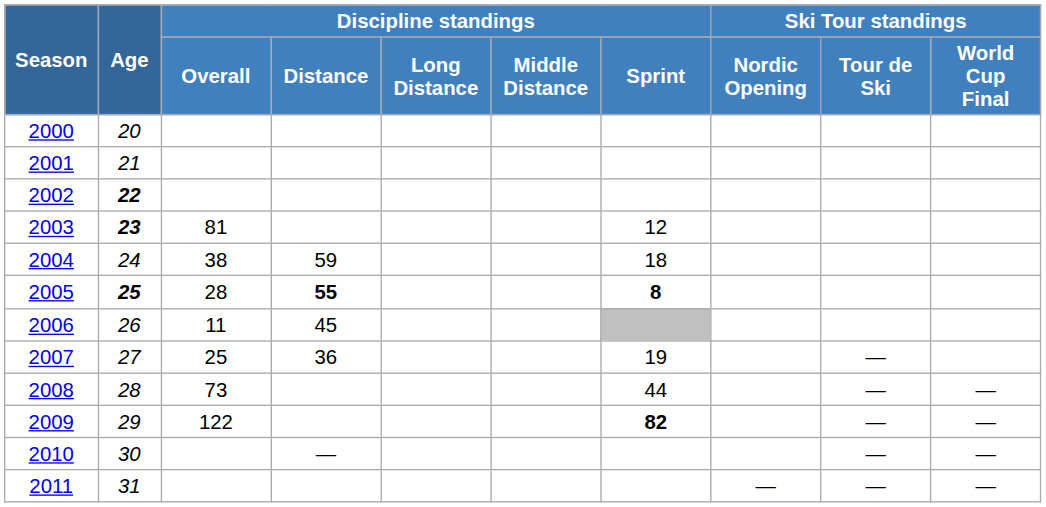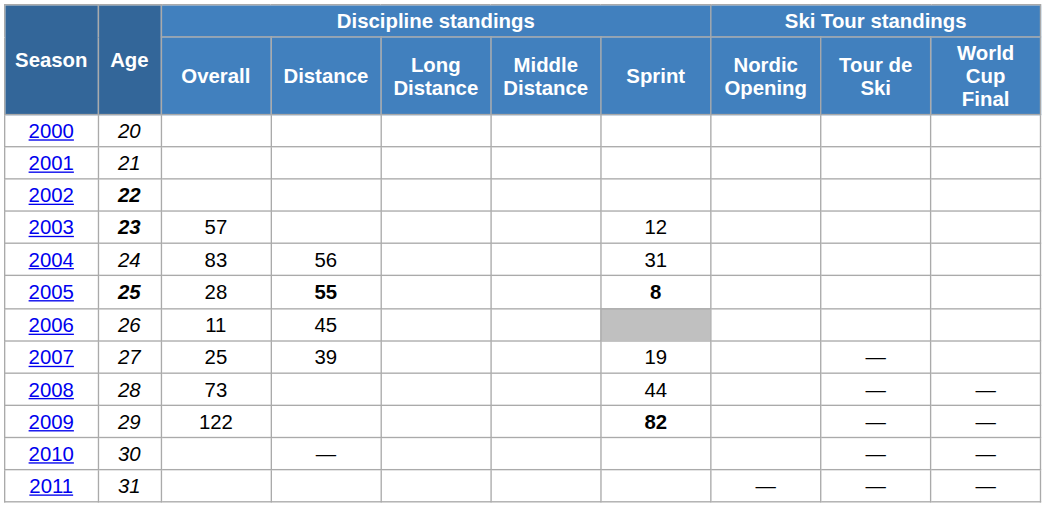 <table class="wikitable" style="font-size:95%; text-align:center; border:grey solid 1px; border-collapse:collapse; background:#ffffff;">
 <tr>
 <th style="background-color:#369; color:white; width:60px;" rowspan="2"> Season </th>
 <th style="background-color:#369; color:white; width:40px;" rowspan="2"> Age </th>
 <th style="background-color:#4180be; color:white;" colspan="5">Discipline standings</th>
 <th style="background-color:#4180be; color:white;" colspan="3">Ski Tour standings</th>
 </tr>
 <tr>
 <th style="background-color:#4180be; color:white; width:75px;">Overall</th>
 <th style="background-color:#4180be; color:white; width:75px;">Distance</th>
 <th style="background-color:#4180be; color:white; width:75px;">Long Distance</th>
 <th style="background-color:#4180be; color:white; width:75px;">Middle Distance</th>
 <th style="background-color:#4180be; color:white; width:75px;">Sprint</th>
 <th style="background-color:#4180be; color:white; width:75px;">Nordic<br>Opening</th>
 <th style="background-color:#4180be; color:white; width:75px;">Tour de<br>Ski</th>
 <th style="background-color:#4180be; color:white; width:75px;">World Cup<br>Final</th>
 </tr>
 <tr>
 <td><a href='#'>2000</a></td>
 <td><em>20</em></td>
 <td></td>
 <td></td>
 <td></td>
 <td></td>
 <td></td>
 <td></td>
 <td></td>
 <td></td>
 </tr>
 <tr>
 <td><a href='#'>2001</a></td>
 <td><em>21</em></td>
 <td></td>
 <td></td>
 <td></td>
 <td></td>
 <td></td>
 <td></td>
 <td></td>
 <td></td>
 </tr>
 <tr>
 <td><a href='#'>2002</a></td>
 <td><strong><em>22</em></strong></td>
 <td></td>
 <td></td>
 <td></td>
 <td></td>
 <td></td>
 <td></td>
 <td></td>
 <td></td>
 </tr>
 <tr>
 <td><a href='#'>2003</a></td>
 <td><strong><em>23</em></strong></td>
-<td>81</td>
+<td>57</td>
 <td></td>
 <td></td>
 <td></td>
 <td>12</td>
 <td></td>
 <td></td>
 <td></td>
 </tr>
 <tr>
 <td><a href='#'>2004</a></td>
 <td><em>24</em></td>
-<td>38</td>
-<td>59</td>
+<td>83</td>
+<td>56</td>
 <td></td>
 <td></td>
-<td>18</td>
+<td>31</td>
 <td></td>
 <td></td>
 <td></td>
 </tr>
 <tr>
 <td><a href='#'>2005</a></td>
 <td><strong><em>25</em></strong></td>
 <td>28</td>
 <td><strong>55</strong></td>
 <td></td>
 <td></td>
 <td><strong>8</strong></td>
 <td></td>
 <td></td>
 <td></td>
 </tr>
 <tr>
 <td><a href='#'>2006</a></td>
 <td><em>26</em></td>
 <td>11</td>
 <td>45</td>
 <td></td>
 <td></td>
 <td style="background:silver;"></td>
 <td></td>
 <td></td>
 <td></td>
 </tr>
 <tr>
 <td><a href='#'>2007</a></td>
 <td><em>27</em></td>
 <td>25</td>
-<td>36</td>
+<td>39</td>
 <td></td>
 <td></td>
 <td>19</td>
 <td></td>
 <td>—</td>
 <td></td>
 </tr>
 <tr>
 <td><a href='#'>2008</a></td>
 <td><em>28</em></td>
 <td>73</td>
 <td></td>
 <td></td>
 <td></td>
 <td>44</td>
 <td></td>
 <td>—</td>
 <td>—</td>
 </tr>
 <tr>
 <td><a href='#'>2009</a></td>
 <td><em>29</em></td>
 <td>122</td>
 <td></td>
 <td></td>
 <td></td>
 <td><strong>82</strong></td>
 <td></td>
 <td>—</td>
 <td>—</td>
 </tr>
 <tr>
 <td><a href='#'>2010</a></td>
 <td><em>30</em></td>
 <td></td>
 <td>—</td>
 <td></td>
 <td></td>
 <td></td>
 <td></td>
 <td>—</td>
 <td>—</td>
 </tr>
 <tr>
 <td><a href='#'>2011</a></td>
 <td><em>31</em></td>
 <td></td>
 <td></td>
 <td></td>
 <td></td>
 <td></td>
 <td>—</td>
 <td>—</td>
 <td>—</td>
 </tr>
 </table>
